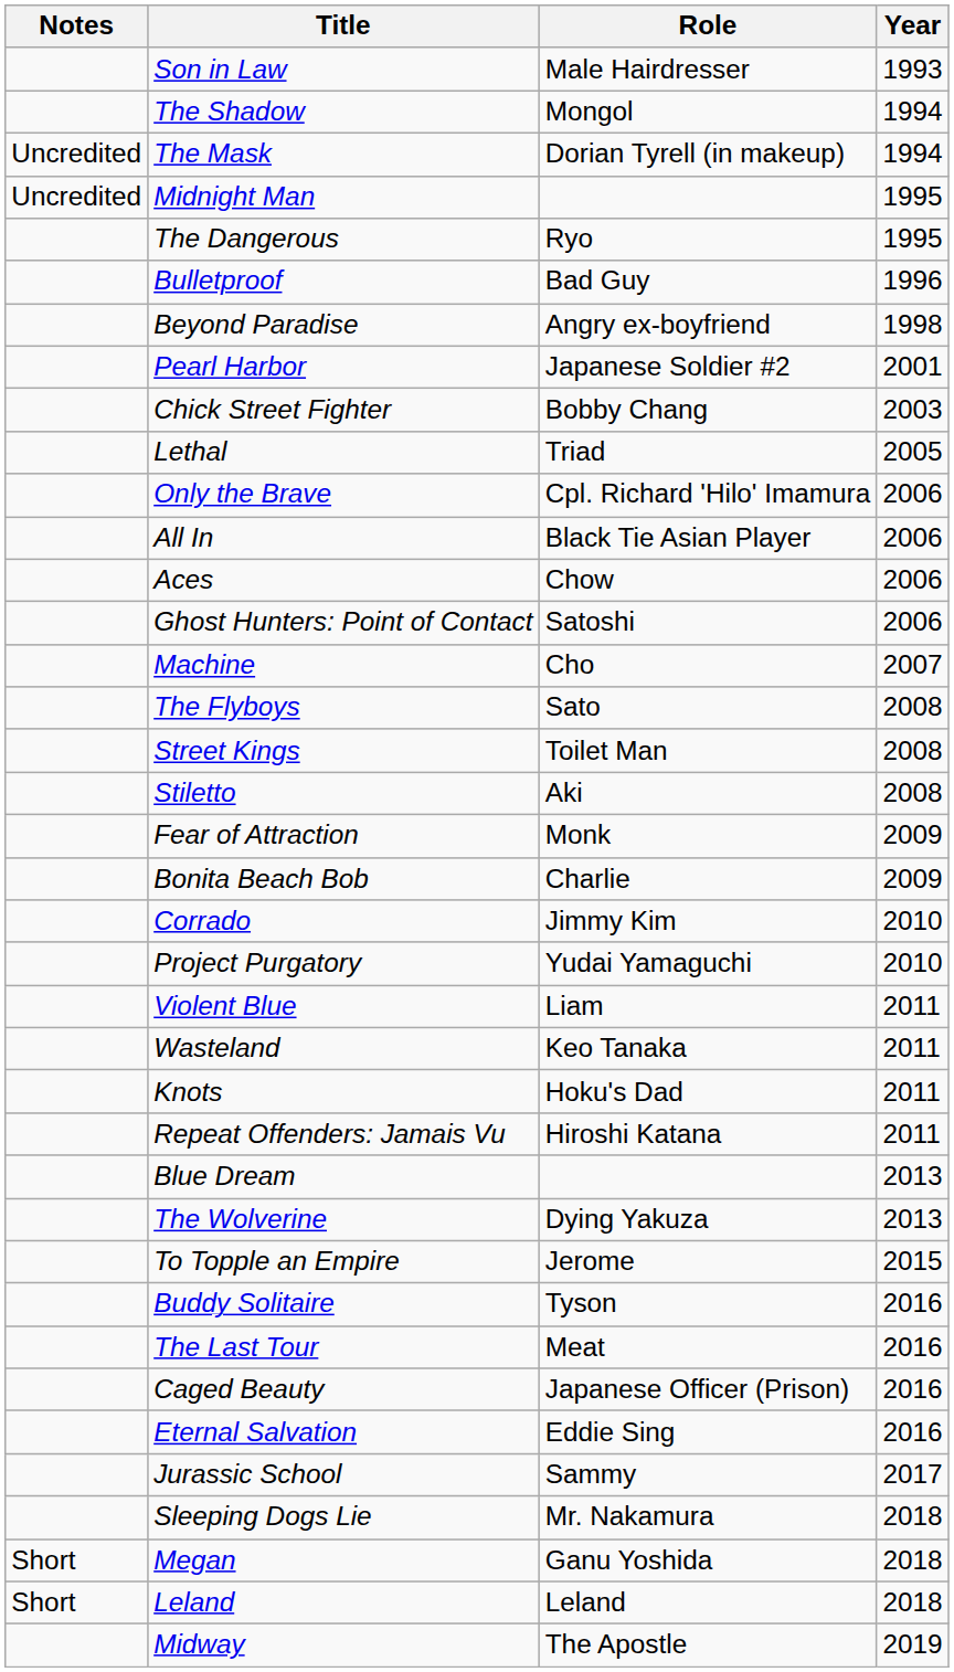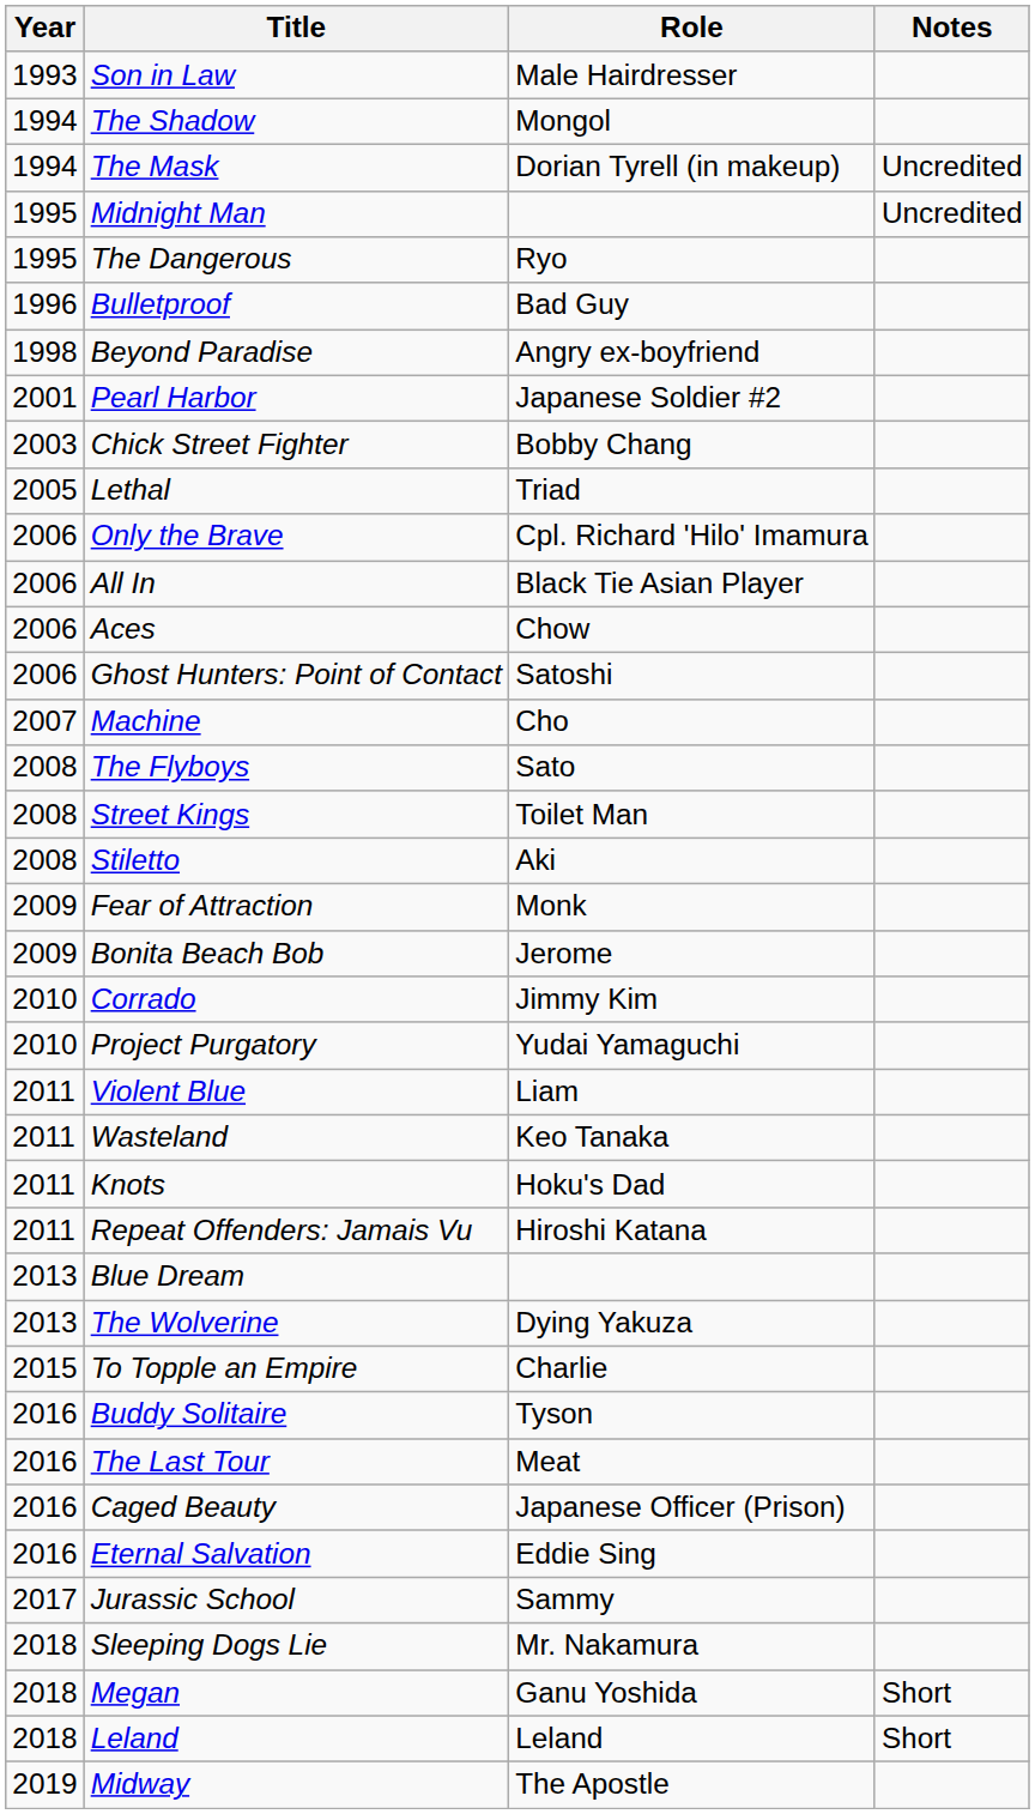 <table class="wikitable">
 <tr>
-<th>Notes</th>
+<th>Year</th>
 <th>Title</th>
 <th>Role</th>
-<th>Year</th>
+<th>Notes</th>
 </tr>
 <tr>
-<td></td>
+<td>1993</td>
 <td><em><a href='#'>Son in Law</a></em></td>
 <td>Male Hairdresser</td>
-<td>1993</td>
+<td></td>
 </tr>
 <tr>
-<td></td>
+<td>1994</td>
 <td><em><a href='#'>The Shadow</a></em></td>
 <td>Mongol</td>
-<td>1994</td>
+<td></td>
 </tr>
 <tr>
-<td>Uncredited</td>
+<td>1994</td>
 <td><em><a href='#'>The Mask</a></em></td>
 <td>Dorian Tyrell (in makeup)</td>
-<td>1994</td>
+<td>Uncredited</td>
 </tr>
 <tr>
-<td>Uncredited</td>
+<td>1995</td>
 <td><em><a href='#'>Midnight Man</a></em></td>
 <td></td>
-<td>1995</td>
+<td>Uncredited</td>
 </tr>
 <tr>
-<td></td>
+<td>1995</td>
 <td><em>The Dangerous</em></td>
 <td>Ryo</td>
-<td>1995</td>
+<td></td>
 </tr>
 <tr>
-<td></td>
+<td>1996</td>
 <td><em><a href='#'>Bulletproof</a></em></td>
 <td>Bad Guy</td>
-<td>1996</td>
+<td></td>
 </tr>
 <tr>
-<td></td>
+<td>1998</td>
 <td><em>Beyond Paradise</em></td>
 <td>Angry ex-boyfriend</td>
-<td>1998</td>
+<td></td>
 </tr>
 <tr>
-<td></td>
+<td>2001</td>
 <td><em><a href='#'>Pearl Harbor</a></em></td>
 <td>Japanese Soldier #2</td>
-<td>2001</td>
+<td></td>
 </tr>
 <tr>
-<td></td>
+<td>2003</td>
 <td><em>Chick Street Fighter</em></td>
 <td>Bobby Chang</td>
-<td>2003</td>
+<td></td>
 </tr>
 <tr>
-<td></td>
+<td>2005</td>
 <td><em>Lethal</em></td>
 <td>Triad</td>
-<td>2005</td>
+<td></td>
 </tr>
 <tr>
-<td></td>
+<td>2006</td>
 <td><em><a href='#'>Only the Brave</a></em></td>
 <td>Cpl. Richard 'Hilo' Imamura</td>
-<td>2006</td>
+<td></td>
 </tr>
 <tr>
-<td></td>
+<td>2006</td>
 <td><em>All In</em></td>
 <td>Black Tie Asian Player</td>
-<td>2006</td>
+<td></td>
 </tr>
 <tr>
-<td></td>
+<td>2006</td>
 <td><em>Aces</em></td>
 <td>Chow</td>
-<td>2006</td>
+<td></td>
 </tr>
 <tr>
-<td></td>
+<td>2006</td>
 <td><em>Ghost Hunters: Point of Contact</em></td>
 <td>Satoshi</td>
-<td>2006</td>
+<td></td>
 </tr>
 <tr>
-<td></td>
+<td>2007</td>
 <td><em><a href='#'>Machine</a></em></td>
 <td>Cho</td>
-<td>2007</td>
+<td></td>
 </tr>
 <tr>
-<td></td>
+<td>2008</td>
 <td><em><a href='#'>The Flyboys</a></em></td>
 <td>Sato</td>
-<td>2008</td>
+<td></td>
 </tr>
 <tr>
-<td></td>
+<td>2008</td>
 <td><em><a href='#'>Street Kings</a></em></td>
 <td>Toilet Man</td>
-<td>2008</td>
+<td></td>
 </tr>
 <tr>
-<td></td>
+<td>2008</td>
 <td><em><a href='#'>Stiletto</a></em></td>
 <td>Aki</td>
-<td>2008</td>
+<td></td>
 </tr>
 <tr>
-<td></td>
+<td>2009</td>
 <td><em>Fear of Attraction</em></td>
 <td>Monk</td>
-<td>2009</td>
+<td></td>
 </tr>
 <tr>
+<td>2009</td>
+<td><em>Bonita Beach Bob</em></td>
+<td>Jerome</td>
 <td></td>
-<td><em>Bonita Beach Bob</em></td>
-<td>Charlie</td>
-<td>2009</td>
 </tr>
 <tr>
-<td></td>
+<td>2010</td>
 <td><em><a href='#'>Corrado</a></em></td>
 <td>Jimmy Kim</td>
-<td>2010</td>
+<td></td>
 </tr>
 <tr>
-<td></td>
+<td>2010</td>
 <td><em>Project Purgatory</em></td>
 <td>Yudai Yamaguchi</td>
-<td>2010</td>
+<td></td>
 </tr>
 <tr>
-<td></td>
+<td>2011</td>
 <td><em><a href='#'>Violent Blue</a></em></td>
 <td>Liam</td>
-<td>2011</td>
+<td></td>
 </tr>
 <tr>
-<td></td>
+<td>2011</td>
 <td><em>Wasteland</em></td>
 <td>Keo Tanaka</td>
-<td>2011</td>
+<td></td>
 </tr>
 <tr>
-<td></td>
+<td>2011</td>
 <td><em>Knots</em></td>
 <td>Hoku's Dad</td>
-<td>2011</td>
+<td></td>
 </tr>
 <tr>
-<td></td>
+<td>2011</td>
 <td><em>Repeat Offenders: Jamais Vu</em></td>
 <td>Hiroshi Katana</td>
-<td>2011</td>
+<td></td>
 </tr>
 <tr>
-<td></td>
+<td>2013</td>
 <td><em>Blue Dream</em></td>
 <td></td>
-<td>2013</td>
+<td></td>
 </tr>
 <tr>
-<td></td>
+<td>2013</td>
 <td><em><a href='#'>The Wolverine</a></em></td>
 <td>Dying Yakuza</td>
-<td>2013</td>
+<td></td>
 </tr>
 <tr>
+<td>2015</td>
+<td><em>To Topple an Empire</em></td>
+<td>Charlie</td>
 <td></td>
-<td><em>To Topple an Empire</em></td>
-<td>Jerome</td>
-<td>2015</td>
 </tr>
 <tr>
-<td></td>
+<td>2016</td>
 <td><em><a href='#'>Buddy Solitaire</a></em></td>
 <td>Tyson</td>
-<td>2016</td>
+<td></td>
 </tr>
 <tr>
-<td></td>
+<td>2016</td>
 <td><em><a href='#'>The Last Tour</a></em></td>
 <td>Meat</td>
-<td>2016</td>
+<td></td>
 </tr>
 <tr>
-<td></td>
+<td>2016</td>
 <td><em>Caged Beauty</em></td>
 <td>Japanese Officer (Prison)</td>
-<td>2016</td>
+<td></td>
 </tr>
 <tr>
-<td></td>
+<td>2016</td>
 <td><em><a href='#'>Eternal Salvation</a></em></td>
 <td>Eddie Sing</td>
-<td>2016</td>
+<td></td>
 </tr>
 <tr>
-<td></td>
+<td>2017</td>
 <td><em>Jurassic School</em></td>
 <td>Sammy</td>
-<td>2017</td>
+<td></td>
 </tr>
 <tr>
-<td></td>
+<td>2018</td>
 <td><em>Sleeping Dogs Lie</em></td>
 <td>Mr. Nakamura</td>
-<td>2018</td>
+<td></td>
 </tr>
 <tr>
-<td>Short</td>
+<td>2018</td>
 <td><em><a href='#'>Megan</a></em></td>
 <td>Ganu Yoshida</td>
-<td>2018</td>
+<td>Short</td>
 </tr>
 <tr>
-<td>Short</td>
+<td>2018</td>
 <td><em><a href='#'>Leland</a></em></td>
 <td>Leland</td>
-<td>2018</td>
+<td>Short</td>
 </tr>
 <tr>
-<td></td>
+<td>2019</td>
 <td><em><a href='#'>Midway</a></em></td>
 <td>The Apostle</td>
-<td>2019</td>
+<td></td>
 </tr>
 </table>
